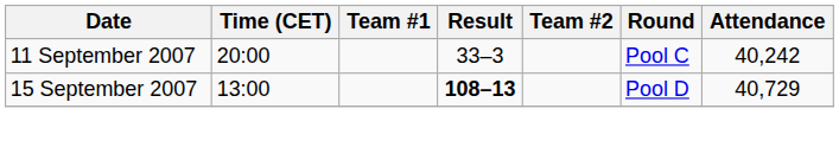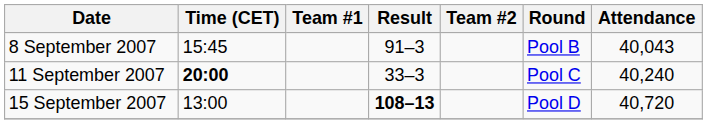 <table class="wikitable" style="text-align: left;" width="100%">
 <tr>
 <th>Date</th>
 <th>Time (CET)</th>
 <th>Team #1</th>
 <th>Result</th>
 <th>Team #2</th>
 <th>Round</th>
 <th>Attendance</th>
 </tr>
 <tr>
+<td>8 September 2007</td>
+<td>15:45</td>
+<td></td>
+<td style="text-align:center;">91–3</td>
+<td></td>
+<td><a href='#'>Pool B</a></td>
+<td style="text-align:center;">40,043</td>
+</tr>
+<tr>
 <td>11 September 2007</td>
-<td>20:00</td>
+<td><strong>20:00</strong></td>
 <td></td>
 <td style="text-align:center;">33–3</td>
 <td></td>
 <td><a href='#'>Pool C</a></td>
-<td style="text-align:center;">40,242</td>
+<td style="text-align:center;">40,240</td>
 </tr>
 <tr>
 <td>15 September 2007</td>
 <td>13:00</td>
 <td></td>
 <td style="text-align:center;"><strong>108–13</strong></td>
 <td></td>
 <td><a href='#'>Pool D</a></td>
-<td style="text-align:center;">40,729</td>
+<td style="text-align:center;">40,720</td>
 </tr>
 <tr>
 </tr>
 </table>
